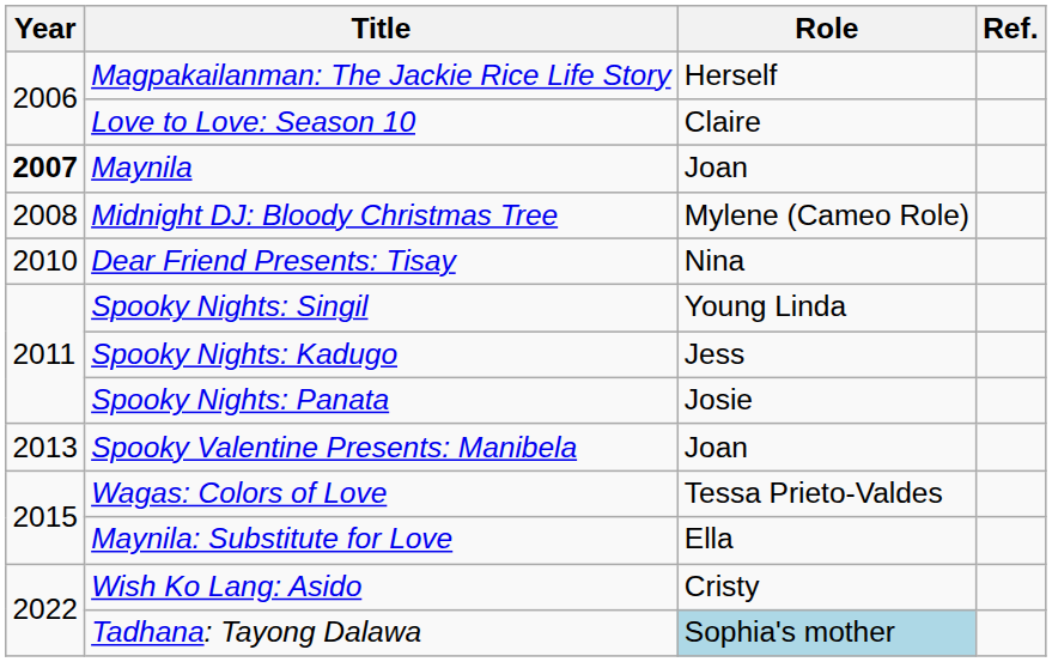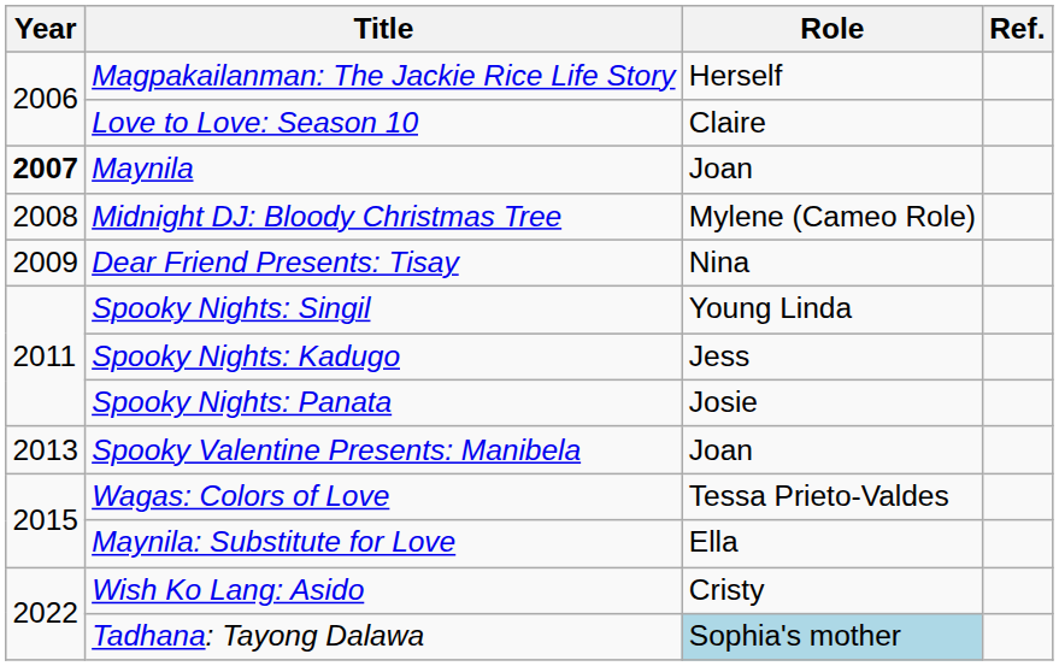 <table class="wikitable">
 <tr>
 <th>Year</th>
 <th>Title</th>
 <th>Role</th>
 <th>Ref.</th>
 </tr>
 <tr>
 <td rowspan="2">2006</td>
 <td><em><a href='#'>Magpakailanman: The Jackie Rice Life Story</a></em></td>
 <td>Herself</td>
 <td></td>
 </tr>
 <tr>
 <td><em><a href='#'>Love to Love: Season 10</a></em></td>
 <td>Claire</td>
 <td></td>
 </tr>
 <tr>
 <td><strong>2007</strong></td>
 <td><em><a href='#'>Maynila</a></em></td>
 <td>Joan</td>
 <td></td>
 </tr>
 <tr>
 <td>2008</td>
 <td><em><a href='#'>Midnight DJ: Bloody Christmas Tree</a></em></td>
 <td>Mylene (Cameo Role)</td>
 <td></td>
 </tr>
 <tr>
-<td>2010</td>
+<td>2009</td>
 <td><em><a href='#'>Dear Friend Presents: Tisay</a></em></td>
 <td>Nina</td>
 <td></td>
 </tr>
 <tr>
 <td rowspan="3">2011</td>
 <td><em><a href='#'>Spooky Nights: Singil</a></em></td>
 <td>Young Linda</td>
 <td></td>
 </tr>
 <tr>
 <td><em><a href='#'>Spooky Nights: Kadugo</a></em></td>
 <td>Jess</td>
 <td></td>
 </tr>
 <tr>
 <td><em><a href='#'>Spooky Nights: Panata</a></em></td>
 <td>Josie</td>
 <td></td>
 </tr>
 <tr>
 <td>2013</td>
 <td><em><a href='#'>Spooky Valentine Presents: Manibela</a></em></td>
 <td>Joan</td>
 <td></td>
 </tr>
 <tr>
 <td rowspan="2">2015</td>
 <td><em><a href='#'>Wagas: Colors of Love</a></em></td>
 <td>Tessa Prieto-Valdes</td>
 <td></td>
 </tr>
 <tr>
 <td><em><a href='#'>Maynila: Substitute for Love</a></em></td>
 <td>Ella</td>
 <td></td>
 </tr>
 <tr>
 <td rowspan="2">2022</td>
 <td><em><a href='#'>Wish Ko Lang: Asido</a></em></td>
 <td>Cristy</td>
 <td></td>
 </tr>
 <tr>
 <td><em><a href='#'>Tadhana</a>: Tayong Dalawa</em></td>
 <td style="background: lightblue;">Sophia's mother</td>
 <td></td>
 </tr>
 </table>
